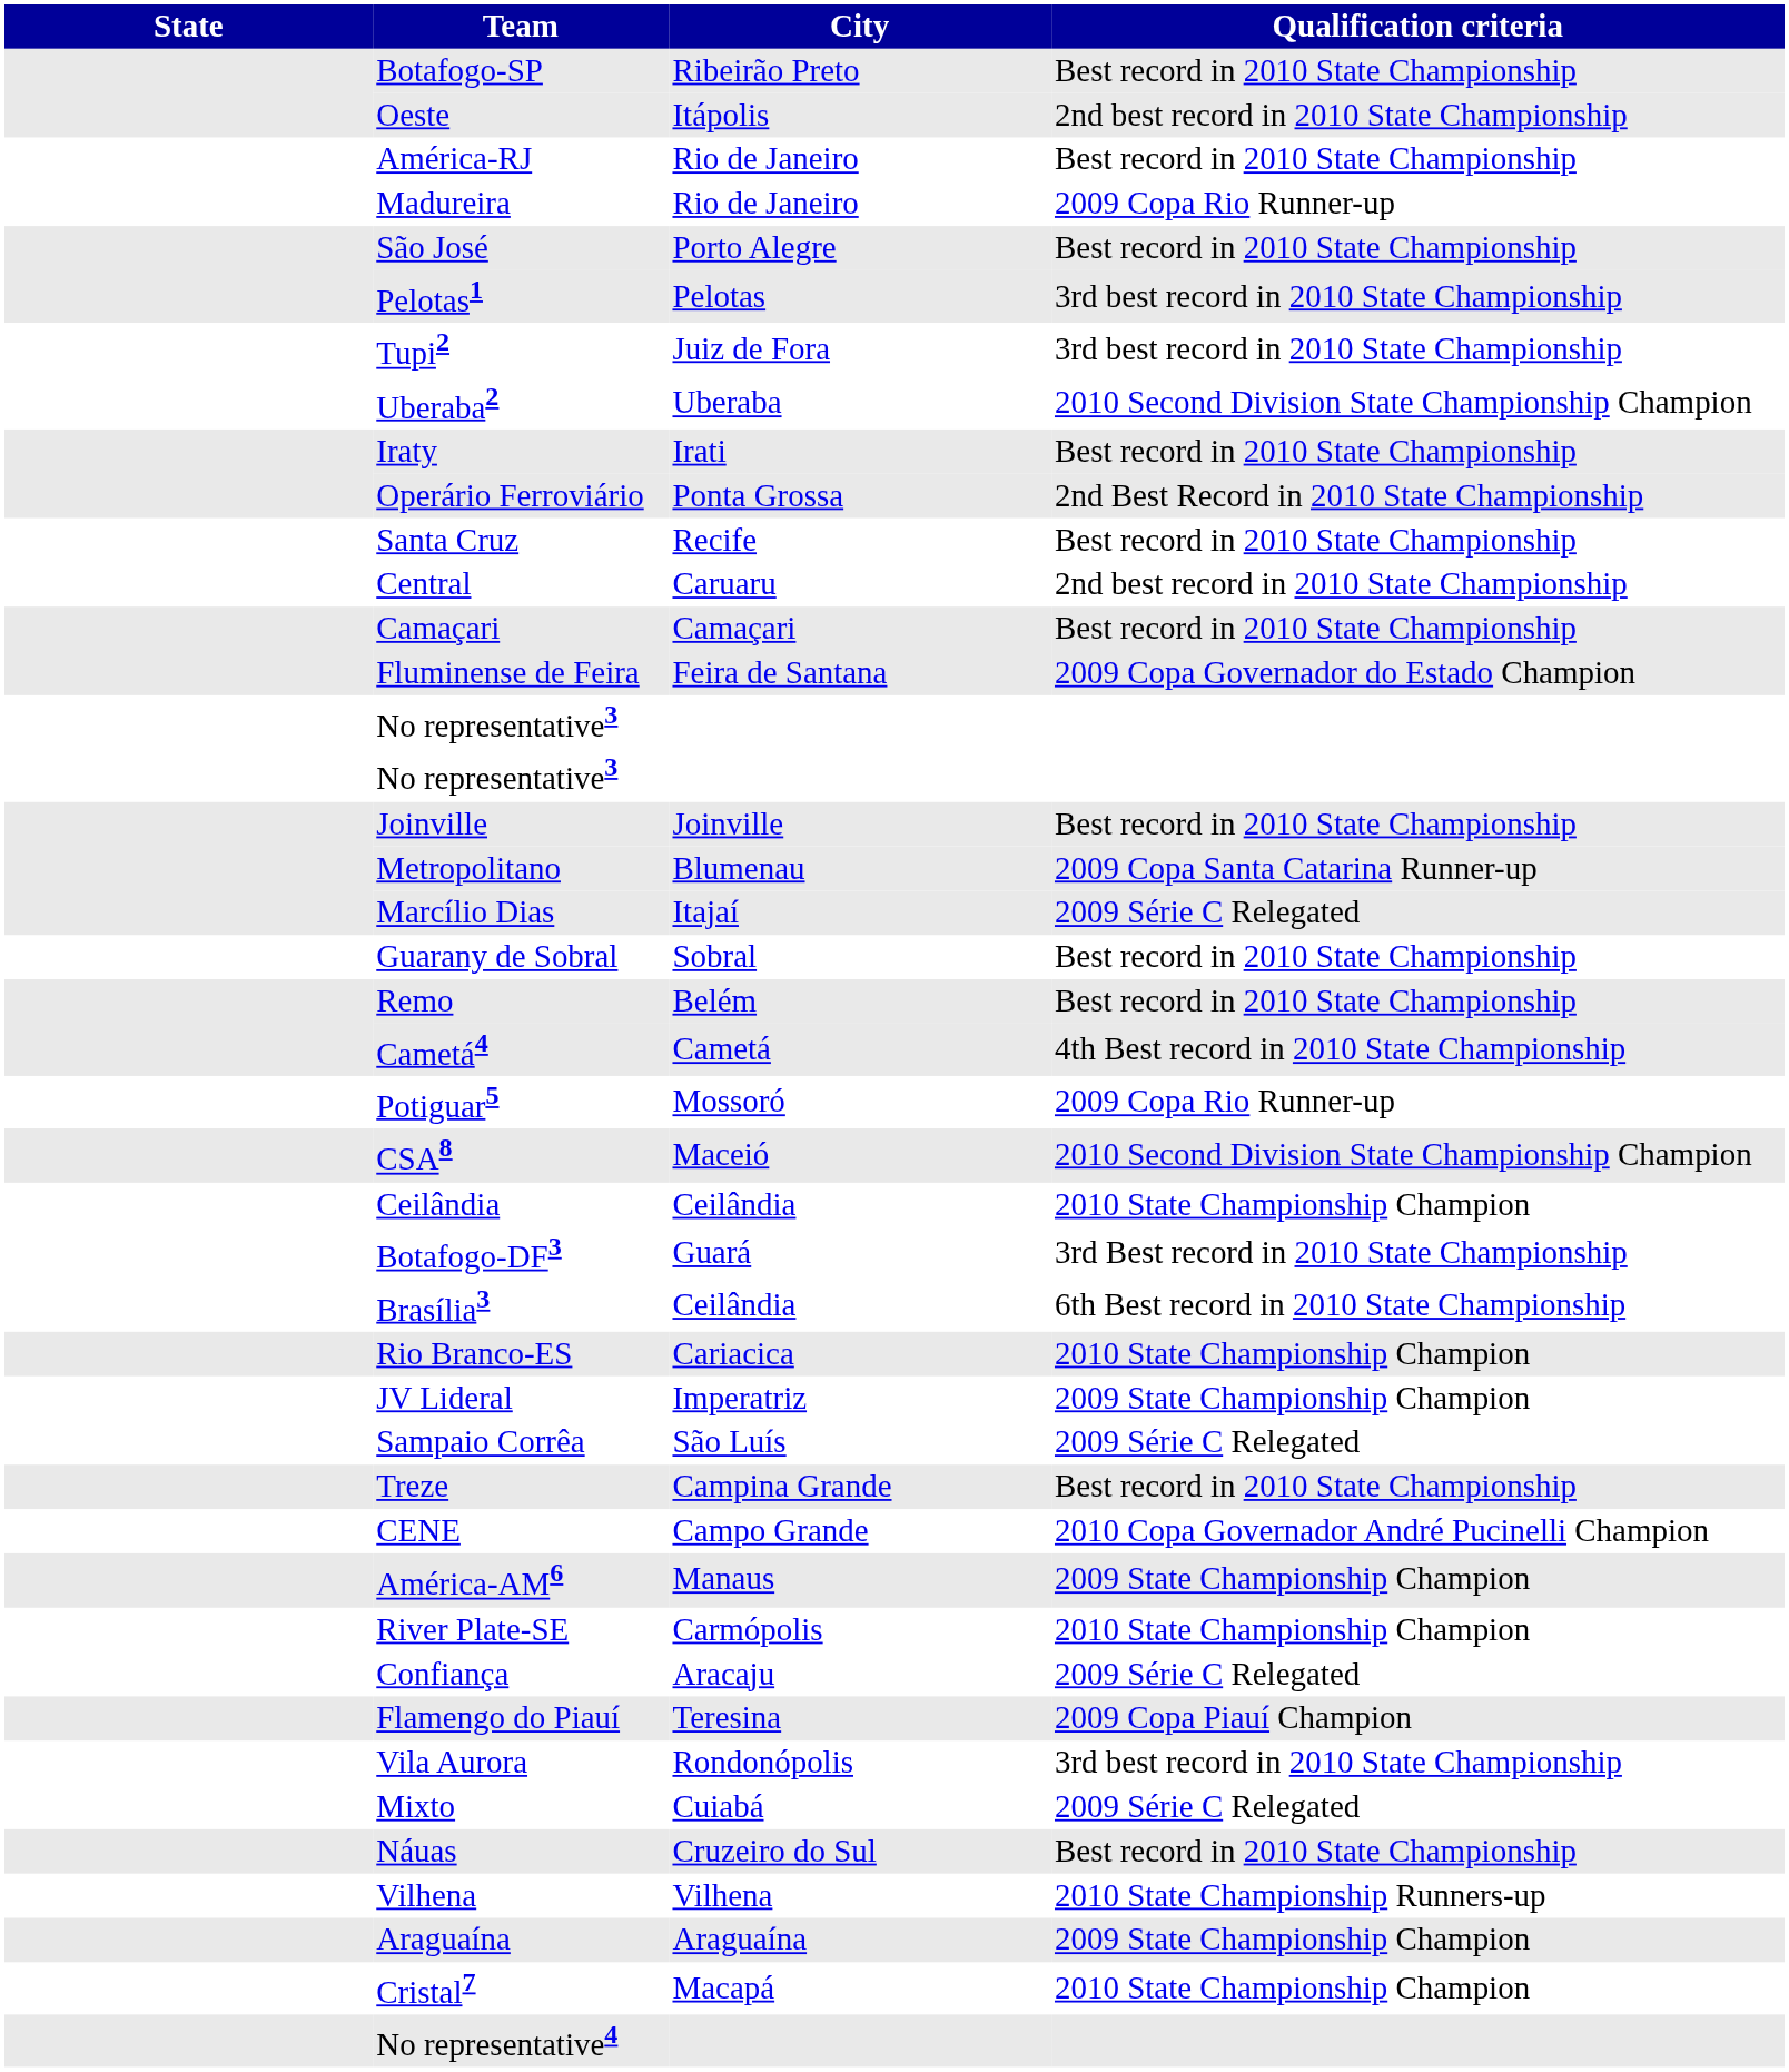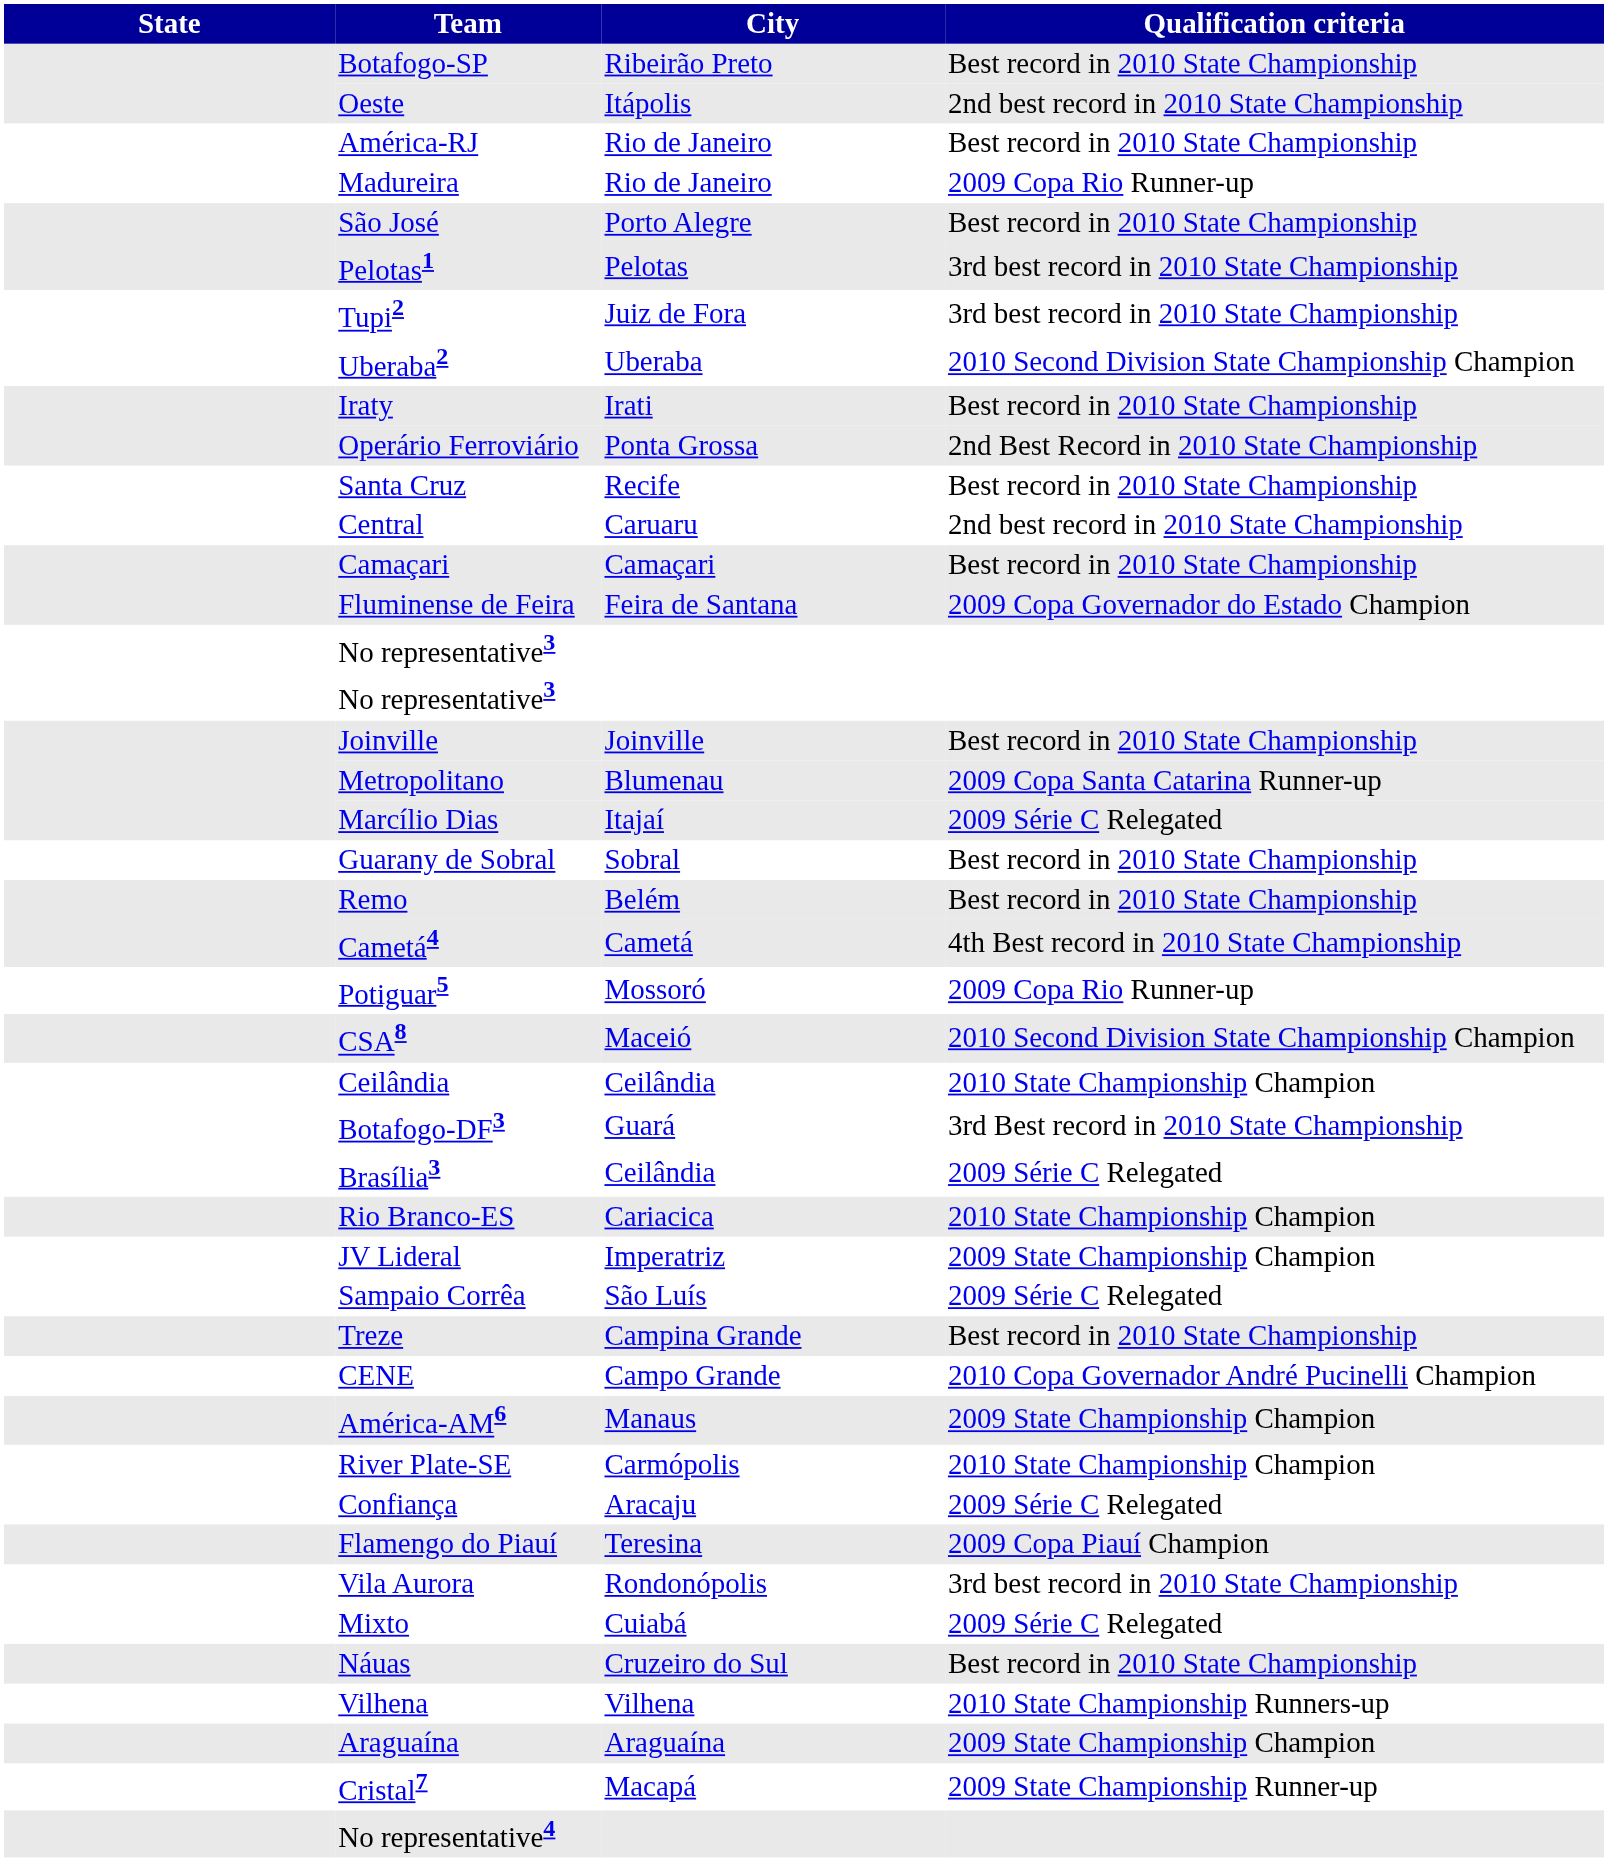 <table border="0" cellpadding="2" style="border-collapse: collapse;">
 <tr>
 <th style="background: #009; color: #fff; width:200px">State</th>
 <th style="background: #009; color: #fff; width:150px">Team</th>
 <th style="background: #009; color: #fff; width:200px">City</th>
 <th style="background: #009; color: #fff; width:400px">Qualification criteria</th>
 </tr>
 <tr style="background: #e9e9e9;">
 <td rowspan="2"></td>
 <td><a href='#'>Botafogo-SP</a></td>
 <td><a href='#'>Ribeirão Preto</a></td>
 <td>Best record in <a href='#'>2010 State Championship</a></td>
 </tr>
 <tr style="background: #e9e9e9;">
 <td><a href='#'>Oeste</a></td>
 <td><a href='#'>Itápolis</a></td>
 <td>2nd best record in <a href='#'>2010 State Championship</a></td>
 </tr>
 <tr>
 <td rowspan="2"></td>
 <td><a href='#'>América-RJ</a></td>
 <td><a href='#'>Rio de Janeiro</a></td>
 <td>Best record in <a href='#'>2010 State Championship</a></td>
 </tr>
 <tr>
 <td><a href='#'>Madureira</a></td>
 <td><a href='#'>Rio de Janeiro</a></td>
 <td><a href='#'>2009 Copa Rio</a> Runner-up</td>
 </tr>
 <tr style="background: #e9e9e9;">
 <td rowspan="2"></td>
 <td><a href='#'>São José</a></td>
 <td><a href='#'>Porto Alegre</a></td>
 <td>Best record in <a href='#'>2010 State Championship</a></td>
 </tr>
 <tr style="background: #e9e9e9;" |->
 <td><a href='#'>Pelotas</a><sup><strong><a href='#'>1</a></strong></sup></td>
 <td><a href='#'>Pelotas</a></td>
 <td>3rd best record in <a href='#'>2010 State Championship</a></td>
 </tr>
 <tr>
 <td rowspan="2"></td>
 <td><a href='#'>Tupi</a><sup><strong><a href='#'>2</a></strong></sup></td>
 <td><a href='#'>Juiz de Fora</a></td>
 <td>3rd best record in <a href='#'>2010 State Championship</a></td>
 </tr>
 <tr>
 <td><a href='#'>Uberaba</a><sup><strong><a href='#'>2</a></strong></sup></td>
 <td><a href='#'>Uberaba</a></td>
 <td><a href='#'>2010 Second Division State Championship</a> Champion</td>
 </tr>
 <tr style="background: #e9e9e9;">
 <td rowspan="2"></td>
 <td><a href='#'>Iraty</a></td>
 <td><a href='#'>Irati</a></td>
 <td>Best record in <a href='#'>2010 State Championship</a></td>
 </tr>
 <tr style="background: #e9e9e9;" |->
 <td><a href='#'>Operário Ferroviário</a></td>
 <td><a href='#'>Ponta Grossa</a></td>
 <td>2nd Best Record in <a href='#'>2010 State Championship</a></td>
 </tr>
 <tr>
 <td rowspan="2"></td>
 <td><a href='#'>Santa Cruz</a></td>
 <td><a href='#'>Recife</a></td>
 <td>Best record in <a href='#'>2010 State Championship</a></td>
 </tr>
 <tr>
 <td><a href='#'>Central</a></td>
 <td><a href='#'>Caruaru</a></td>
 <td>2nd best record in <a href='#'>2010 State Championship</a></td>
 </tr>
 <tr style="background: #e9e9e9;">
 <td rowspan="2"></td>
 <td><a href='#'>Camaçari</a></td>
 <td><a href='#'>Camaçari</a></td>
 <td>Best record in <a href='#'>2010 State Championship</a></td>
 </tr>
 <tr style="background: #e9e9e9;" |->
 <td><a href='#'>Fluminense de Feira</a></td>
 <td><a href='#'>Feira de Santana</a></td>
 <td><a href='#'>2009 Copa Governador do Estado</a> Champion</td>
 </tr>
 <tr>
 <td rowspan="2"></td>
 <td>No representative<sup><strong><a href='#'>3</a></strong></sup></td>
 <td></td>
 <td></td>
 </tr>
 <tr>
 <td>No representative<sup><strong><a href='#'>3</a></strong></sup></td>
 <td></td>
 <td></td>
 </tr>
 <tr style="background: #e9e9e9;">
 <td rowspan="3"></td>
 <td><a href='#'>Joinville</a></td>
 <td><a href='#'>Joinville</a></td>
 <td>Best record in <a href='#'>2010 State Championship</a></td>
 </tr>
 <tr style="background: #e9e9e9;" |->
 <td><a href='#'>Metropolitano</a></td>
 <td><a href='#'>Blumenau</a></td>
 <td><a href='#'>2009 Copa Santa Catarina</a> Runner-up</td>
 </tr>
 <tr style="background: #e9e9e9;" |->
 <td><a href='#'>Marcílio Dias</a></td>
 <td><a href='#'>Itajaí</a></td>
 <td><a href='#'>2009 Série C</a> Relegated</td>
 </tr>
 <tr>
 <td></td>
 <td><a href='#'>Guarany de Sobral</a></td>
 <td><a href='#'>Sobral</a></td>
 <td>Best record in <a href='#'>2010 State Championship</a></td>
 </tr>
 <tr style="background: #e9e9e9;">
 <td rowspan="2"></td>
 <td><a href='#'>Remo</a></td>
 <td><a href='#'>Belém</a></td>
 <td>Best record in <a href='#'>2010 State Championship</a></td>
 </tr>
 <tr style="background: #e9e9e9;" |->
 <td><a href='#'>Cametá</a><sup><strong><a href='#'>4</a></strong></sup></td>
 <td><a href='#'>Cametá</a></td>
 <td>4th Best record in <a href='#'>2010 State Championship</a></td>
 </tr>
 <tr>
 <td></td>
 <td><a href='#'>Potiguar</a><sup><strong><a href='#'>5</a></strong></sup></td>
 <td><a href='#'>Mossoró</a></td>
 <td><a href='#'>2009 Copa Rio</a> Runner-up</td>
 </tr>
 <tr style="background: #e9e9e9;">
 <td></td>
 <td><a href='#'>CSA</a><sup><strong><a href='#'>8</a></strong></sup></td>
 <td><a href='#'>Maceió</a></td>
 <td><a href='#'>2010 Second Division State Championship</a> Champion</td>
 </tr>
 <tr>
 <td rowspan="3"></td>
 <td><a href='#'>Ceilândia</a></td>
 <td><a href='#'>Ceilândia</a></td>
 <td><a href='#'>2010 State Championship</a> Champion</td>
 </tr>
 <tr>
 <td><a href='#'>Botafogo-DF</a><sup><strong><a href='#'>3</a></strong></sup></td>
 <td><a href='#'>Guará</a></td>
 <td>3rd Best record in <a href='#'>2010 State Championship</a></td>
 </tr>
 <tr>
 <td><a href='#'>Brasília</a><sup><strong><a href='#'>3</a></strong></sup></td>
 <td><a href='#'>Ceilândia</a></td>
-<td>6th Best record in <a href='#'>2010 State Championship</a></td>
+<td><a href='#'>2009 Série C</a> Relegated</td>
 </tr>
 <tr style="background: #e9e9e9;">
 <td></td>
 <td><a href='#'>Rio Branco-ES</a></td>
 <td><a href='#'>Cariacica</a></td>
 <td><a href='#'>2010 State Championship</a> Champion</td>
 </tr>
 <tr>
 <td rowspan="2"></td>
 <td><a href='#'>JV Lideral</a></td>
 <td><a href='#'>Imperatriz</a></td>
 <td><a href='#'>2009 State Championship</a> Champion</td>
 </tr>
 <tr>
 <td><a href='#'>Sampaio Corrêa</a></td>
 <td><a href='#'>São Luís</a></td>
 <td><a href='#'>2009 Série C</a> Relegated</td>
 </tr>
 <tr style="background: #e9e9e9;">
 <td></td>
 <td><a href='#'>Treze</a></td>
 <td><a href='#'>Campina Grande</a></td>
 <td>Best record in <a href='#'>2010 State Championship</a></td>
 </tr>
 <tr>
 <td></td>
 <td><a href='#'>CENE</a></td>
 <td><a href='#'>Campo Grande</a></td>
 <td><a href='#'>2010 Copa Governador André Pucinelli</a> Champion</td>
 </tr>
 <tr style="background: #e9e9e9;">
 <td></td>
 <td><a href='#'>América-AM</a><sup><strong><a href='#'>6</a></strong></sup></td>
 <td><a href='#'>Manaus</a></td>
 <td><a href='#'>2009 State Championship</a> Champion</td>
 </tr>
 <tr>
 <td rowspan="2"></td>
 <td><a href='#'>River Plate-SE</a></td>
 <td><a href='#'>Carmópolis</a></td>
 <td><a href='#'>2010 State Championship</a> Champion</td>
 </tr>
 <tr>
 <td><a href='#'>Confiança</a></td>
 <td><a href='#'>Aracaju</a></td>
 <td><a href='#'>2009 Série C</a> Relegated</td>
 </tr>
 <tr style="background: #e9e9e9;">
 <td></td>
 <td><a href='#'>Flamengo do Piauí</a></td>
 <td><a href='#'>Teresina</a></td>
 <td><a href='#'>2009 Copa Piauí</a> Champion</td>
 </tr>
 <tr>
 <td rowspan="2"></td>
 <td><a href='#'>Vila Aurora</a></td>
 <td><a href='#'>Rondonópolis</a></td>
 <td>3rd best record in <a href='#'>2010 State Championship</a></td>
 </tr>
 <tr>
 <td><a href='#'>Mixto</a></td>
 <td><a href='#'>Cuiabá</a></td>
 <td><a href='#'>2009 Série C</a> Relegated</td>
 </tr>
 <tr style="background: #e9e9e9;">
 <td></td>
 <td><a href='#'>Náuas</a></td>
 <td><a href='#'>Cruzeiro do Sul</a></td>
 <td>Best record in <a href='#'>2010 State Championship</a></td>
 </tr>
 <tr>
 <td></td>
 <td><a href='#'>Vilhena</a></td>
 <td><a href='#'>Vilhena</a></td>
 <td><a href='#'>2010 State Championship</a> Runners-up</td>
 </tr>
 <tr style="background: #e9e9e9;">
 <td></td>
 <td><a href='#'>Araguaína</a></td>
 <td><a href='#'>Araguaína</a></td>
 <td><a href='#'>2009 State Championship</a> Champion</td>
 </tr>
 <tr>
 <td></td>
 <td><a href='#'>Cristal</a><sup><strong><a href='#'>7</a></strong></sup></td>
 <td><a href='#'>Macapá</a></td>
-<td><a href='#'>2010 State Championship</a> Champion</td>
+<td><a href='#'>2009 State Championship</a> Runner-up</td>
 </tr>
 <tr style="background: #e9e9e9;">
 <td></td>
 <td>No representative<sup><strong><a href='#'>4</a></strong></sup></td>
 <td></td>
 <td></td>
 </tr>
 </table>
